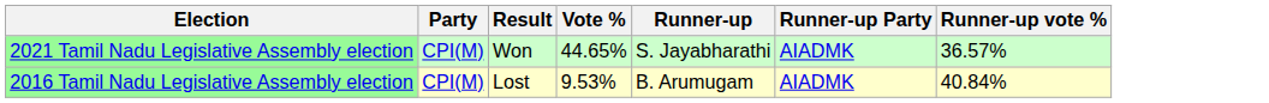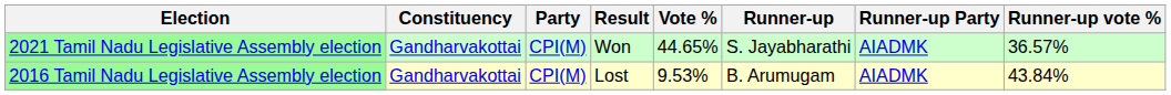 <table class="wikitable">
 <tr>
 <th>Election</th>
+<th>Constituency</th>
 <th>Party</th>
 <th>Result</th>
 <th>Vote %</th>
 <th>Runner-up</th>
 <th>Runner-up Party</th>
 <th>Runner-up vote %</th>
 </tr>
 <tr style="background:#cfc;">
 <td bgcolor=#98FB98><a href='#'>2021 Tamil Nadu Legislative Assembly election</a></td>
+<td><a href='#'>Gandharvakottai</a></td>
 <td><a href='#'>CPI(M)</a></td>
 <td>Won</td>
 <td>44.65%</td>
 <td>S. Jayabharathi</td>
 <td><a href='#'>AIADMK</a></td>
 <td>36.57%</td>
 </tr>
 <tr style="background:#ffc;">
 <td bgcolor=#98FB98><a href='#'>2016 Tamil Nadu Legislative Assembly election</a></td>
+<td><a href='#'>Gandharvakottai</a></td>
 <td><a href='#'>CPI(M)</a></td>
 <td>Lost</td>
 <td>9.53%</td>
 <td>B. Arumugam</td>
 <td><a href='#'>AIADMK</a></td>
-<td>40.84%</td>
+<td>43.84%</td>
 </tr>
 </table>
